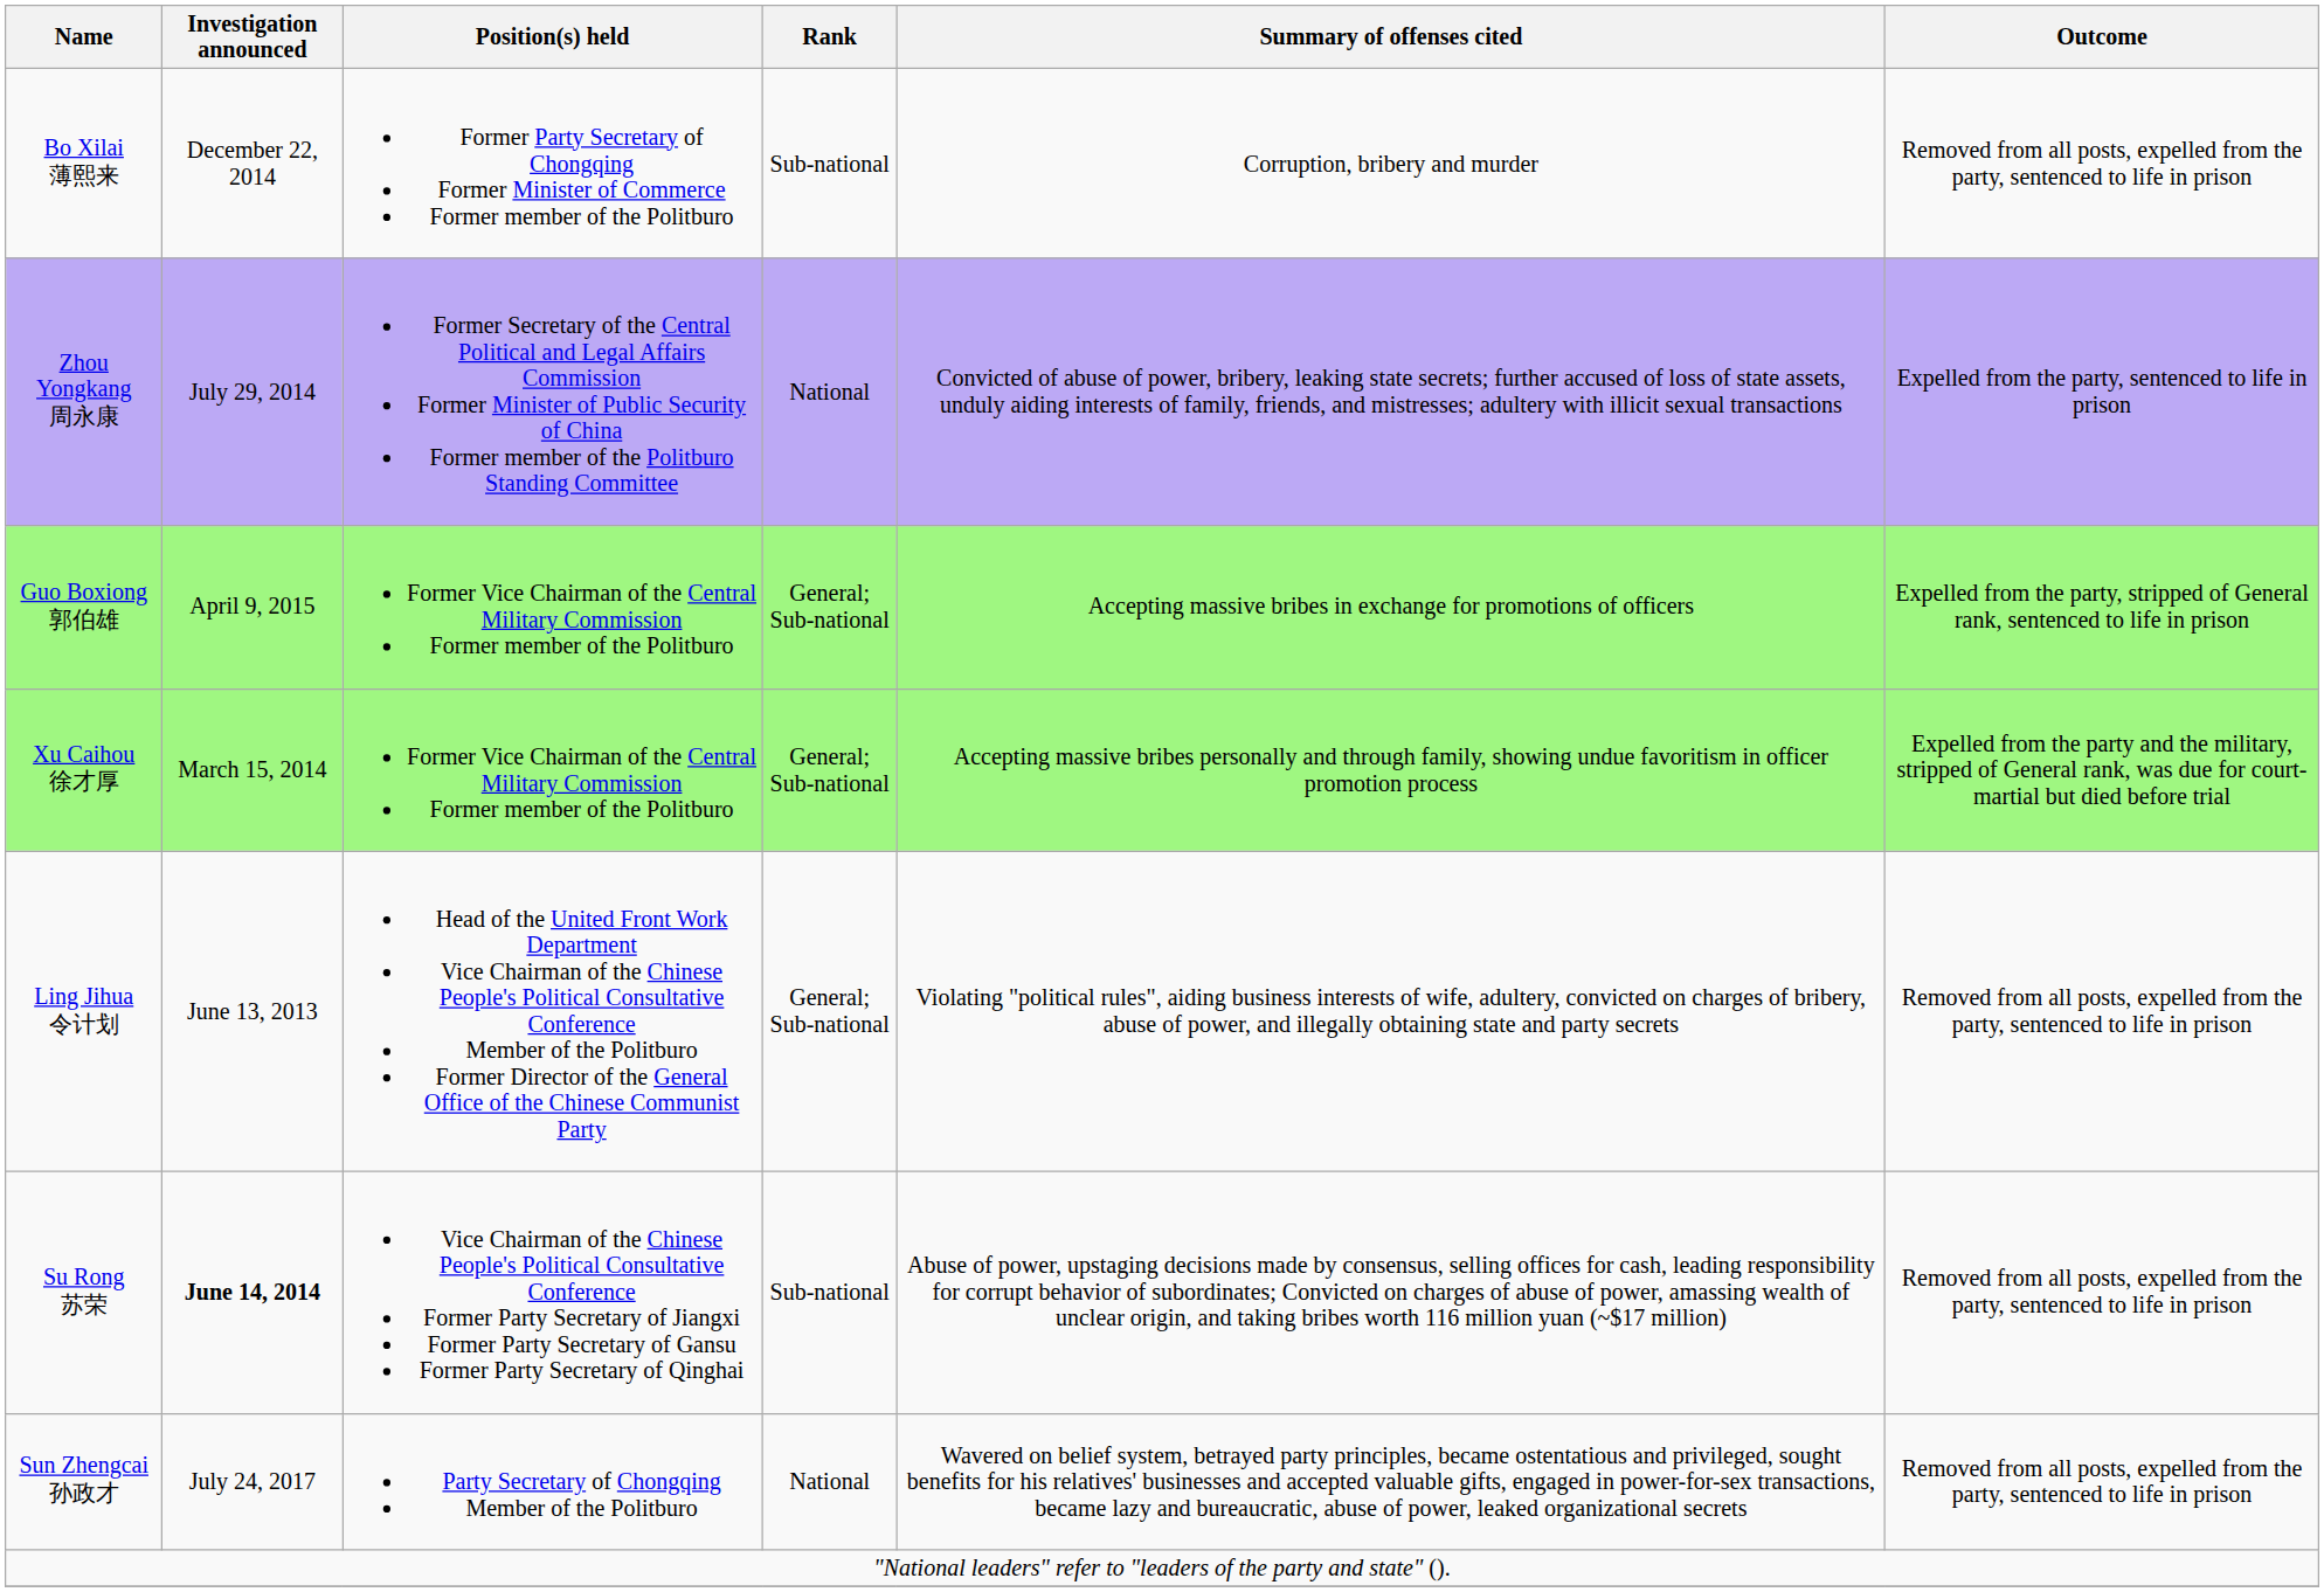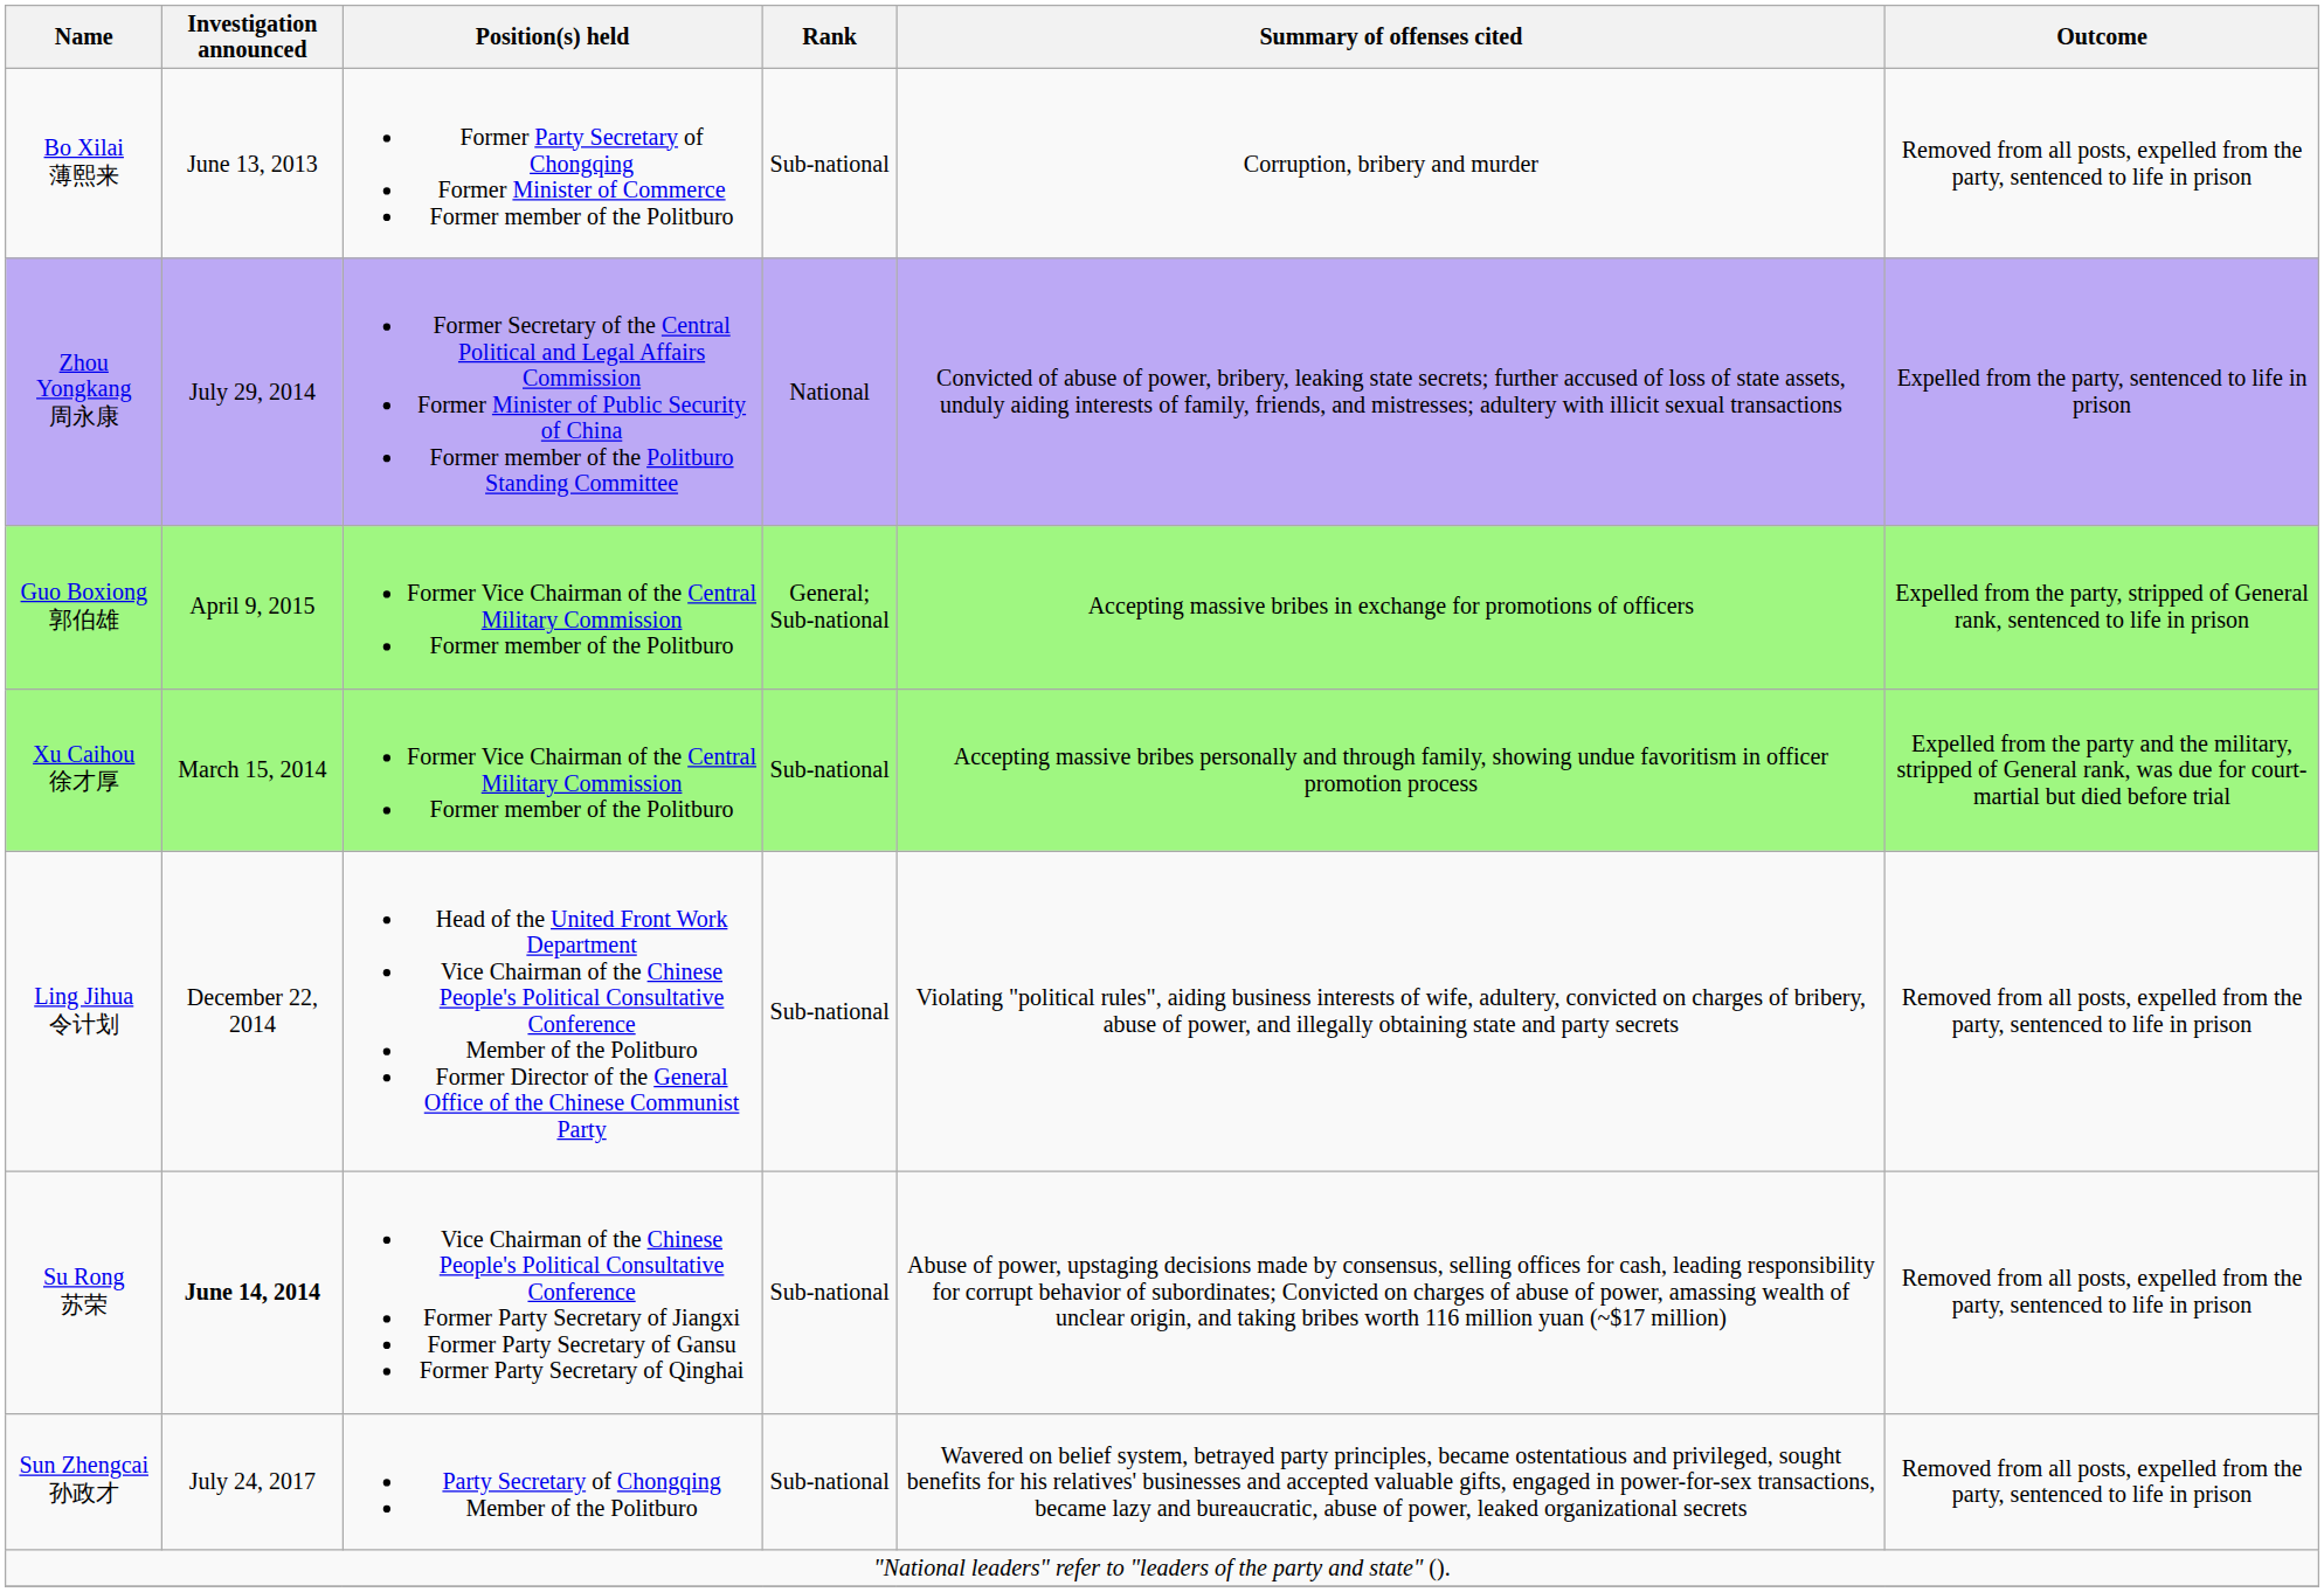 <table class="wikitable sortable" style="text-align: center;" width="100%">
 <tr>
 <th scope="col" width="100px">Name</th>
 <th>Investigation announced</th>
 <th scope="col" width="280px">Position(s) held</th>
 <th>Rank</th>
 <th>Summary of offenses cited</th>
 <th>Outcome</th>
 </tr>
 <tr>
 <td><a href='#'>Bo Xilai</a><br>薄熙来</td>
-<td>December 22, 2014</td>
+<td>June 13, 2013</td>
 <td><br><ul><li>Former <a href='#'>Party Secretary</a> of <a href='#'>Chongqing</a></li><li>Former <a href='#'>Minister of Commerce</a></li><li>Former member of the Politburo</li></ul></td>
 <td>Sub-national</td>
 <td>Corruption, bribery and murder</td>
 <td>Removed from all posts, expelled from the party, sentenced to life in prison</td>
 </tr>
 <tr bgcolor="#BCA9F5">
 <td><a href='#'>Zhou Yongkang</a><br>周永康</td>
 <td>July 29, 2014</td>
 <td><br><ul><li>Former Secretary of the <a href='#'>Central Political and Legal Affairs Commission</a></li><li>Former <a href='#'>Minister of Public Security of China</a></li><li>Former member of the <a href='#'>Politburo Standing Committee</a></li></ul></td>
 <td>National</td>
 <td>Convicted of abuse of power, bribery, leaking state secrets; further accused of loss of state assets, unduly aiding interests of family, friends, and mistresses; adultery with illicit sexual transactions</td>
 <td>Expelled from the party, sentenced to life in prison</td>
 </tr>
 <tr bgcolor="#9FF781">
 <td><a href='#'>Guo Boxiong</a><br>郭伯雄</td>
 <td>April 9, 2015</td>
 <td><br><ul><li>Former Vice Chairman of the <a href='#'>Central Military Commission</a></li><li>Former member of the Politburo</li></ul></td>
 <td>General; Sub-national</td>
 <td>Accepting massive bribes in exchange for promotions of officers</td>
 <td>Expelled from the party, stripped of General rank, sentenced to life in prison</td>
 </tr>
 <tr bgcolor="#9FF781">
 <td><a href='#'>Xu Caihou</a><br>徐才厚</td>
 <td>March 15, 2014</td>
 <td><br><ul><li>Former Vice Chairman of the <a href='#'>Central Military Commission</a></li><li>Former member of the Politburo</li></ul></td>
-<td>General; Sub-national</td>
+<td>Sub-national</td>
 <td>Accepting massive bribes personally and through family, showing undue favoritism in officer promotion process</td>
 <td>Expelled from the party and the military, stripped of General rank, was due for court-martial but died before trial</td>
 </tr>
 <tr>
 <td><a href='#'>Ling Jihua</a><br>令计划</td>
-<td>June 13, 2013</td>
+<td>December 22, 2014</td>
 <td><br><ul><li>Head of the <a href='#'>United Front Work Department</a></li><li>Vice Chairman of the <a href='#'>Chinese People's Political Consultative Conference</a></li><li>Member of the Politburo</li><li>Former Director of the <a href='#'>General Office of the Chinese Communist Party</a></li></ul></td>
-<td>General; Sub-national</td>
+<td>Sub-national</td>
 <td>Violating "political rules", aiding business interests of wife, adultery, convicted on charges of bribery, abuse of power, and illegally obtaining state and party secrets</td>
 <td>Removed from all posts, expelled from the party, sentenced to life in prison</td>
 </tr>
 <tr>
 <td><a href='#'>Su Rong</a><br>苏荣</td>
 <td><strong>June 14, 2014</strong></td>
 <td><br><ul><li>Vice Chairman of the <a href='#'>Chinese People's Political Consultative Conference</a></li><li>Former Party Secretary of Jiangxi</li><li>Former Party Secretary of Gansu</li><li>Former Party Secretary of Qinghai</li></ul></td>
 <td>Sub-national</td>
 <td>Abuse of power, upstaging decisions made by consensus, selling offices for cash, leading responsibility for corrupt behavior of subordinates; Convicted on charges of abuse of power, amassing wealth of unclear origin, and taking bribes worth 116 million yuan (~$17 million)</td>
 <td>Removed from all posts, expelled from the party, sentenced to life in prison</td>
 </tr>
 <tr>
 <td><a href='#'>Sun Zhengcai</a><br>孙政才</td>
 <td>July 24, 2017</td>
 <td><br><ul><li><a href='#'>Party Secretary</a> of <a href='#'>Chongqing</a></li><li>Member of the Politburo</li></ul></td>
-<td>National</td>
+<td>Sub-national</td>
 <td>Wavered on belief system, betrayed party principles, became ostentatious and privileged, sought benefits for his relatives' businesses and accepted valuable gifts, engaged in power-for-sex transactions, became lazy and bureaucratic, abuse of power, leaked organizational secrets</td>
 <td>Removed from all posts, expelled from the party, sentenced to life in prison</td>
 </tr>
 <tr>
 <td colspan="8" style="text-align: center;"><em>"National leaders" refer to "leaders of the party and state"</em> ().</td>
 </tr>
 <tr>
 </tr>
 </table>
